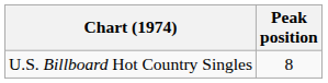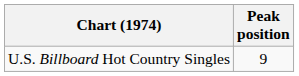 <table class="wikitable sortable">
 <tr>
 <th align="left">Chart (1974)</th>
 <th align="center">Peak<br>position</th>
 </tr>
 <tr>
 <td>U.S. <em>Billboard</em> Hot Country Singles</td>
-<td align="center">8</td>
+<td align="center">9</td>
 </tr>
 </table>
